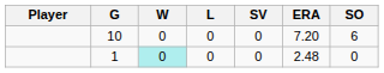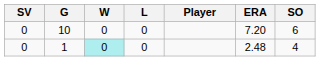 <table class="wikitable sortable">
 <tr>
-<th bgcolor="#DDDDFF" width="16%">Player</th>
+<th bgcolor="#DDDDFF" width="9%">SV</th>
 <th bgcolor="#DDDDFF" width="9%">G</th>
 <th bgcolor="#DDDDFF" width="9%">W</th>
 <th bgcolor="#DDDDFF" width="9%">L</th>
-<th bgcolor="#DDDDFF" width="9%">SV</th>
+<th bgcolor="#DDDDFF" width="16%">Player</th>
 <th bgcolor="#DDDDFF" width="9%">ERA</th>
 <th bgcolor="#DDDDFF" width="9%">SO</th>
 </tr>
 <tr align="center">
-<td></td>
+<td>0</td>
 <td>10</td>
 <td>0</td>
 <td>0</td>
-<td>0</td>
+<td></td>
 <td>7.20</td>
 <td>6</td>
 </tr>
 <tr align="center">
-<td></td>
+<td>0</td>
 <td>1</td>
 <td style="background: paleturquoise;">0</td>
 <td>0</td>
-<td>0</td>
+<td></td>
 <td>2.48</td>
-<td>0</td>
+<td>4</td>
 </tr>
 </table>
